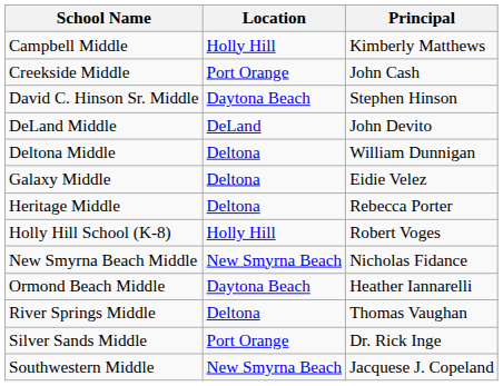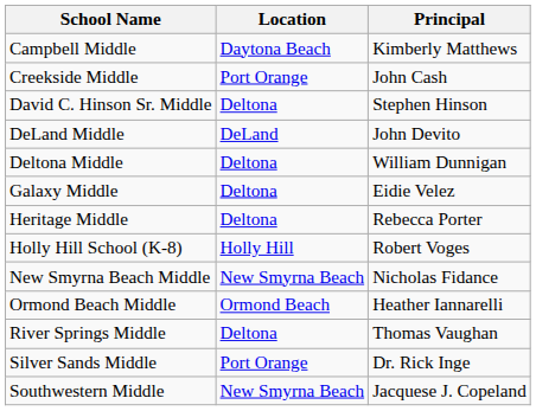 <table class="wikitable sortable">
 <tr>
 <th>School Name</th>
 <th>Location</th>
 <th class="unsortable">Principal</th>
 </tr>
 <tr>
 <td>Campbell Middle</td>
-<td><a href='#'>Holly Hill</a></td>
+<td><a href='#'>Daytona Beach</a></td>
 <td>Kimberly Matthews</td>
 </tr>
 <tr>
 <td>Creekside Middle</td>
 <td><a href='#'>Port Orange</a></td>
 <td>John Cash</td>
 </tr>
 <tr>
 <td>David C. Hinson Sr. Middle</td>
-<td><a href='#'>Daytona Beach</a></td>
+<td><a href='#'>Deltona</a></td>
 <td>Stephen Hinson</td>
 </tr>
 <tr>
 <td>DeLand Middle</td>
 <td><a href='#'>DeLand</a></td>
 <td>John Devito</td>
 </tr>
 <tr>
 <td>Deltona Middle</td>
 <td><a href='#'>Deltona</a></td>
 <td>William Dunnigan</td>
 </tr>
 <tr>
 <td>Galaxy Middle</td>
 <td><a href='#'>Deltona</a></td>
 <td>Eidie Velez</td>
 </tr>
 <tr>
 <td>Heritage Middle</td>
 <td><a href='#'>Deltona</a></td>
 <td>Rebecca Porter</td>
 </tr>
 <tr>
 <td>Holly Hill School (K-8)</td>
 <td><a href='#'>Holly Hill</a></td>
 <td>Robert Voges</td>
 </tr>
 <tr>
 <td>New Smyrna Beach Middle</td>
 <td><a href='#'>New Smyrna Beach</a></td>
 <td>Nicholas Fidance</td>
 </tr>
 <tr>
 <td>Ormond Beach Middle</td>
-<td><a href='#'>Daytona Beach</a></td>
+<td><a href='#'>Ormond Beach</a></td>
 <td>Heather Iannarelli</td>
 </tr>
 <tr>
 <td>River Springs Middle</td>
 <td><a href='#'>Deltona</a></td>
 <td>Thomas Vaughan</td>
 </tr>
 <tr>
 <td>Silver Sands Middle</td>
 <td><a href='#'>Port Orange</a></td>
 <td>Dr. Rick Inge</td>
 </tr>
 <tr>
 <td>Southwestern Middle</td>
 <td><a href='#'>New Smyrna Beach</a></td>
 <td>Jacquese J. Copeland</td>
 </tr>
 </table>
